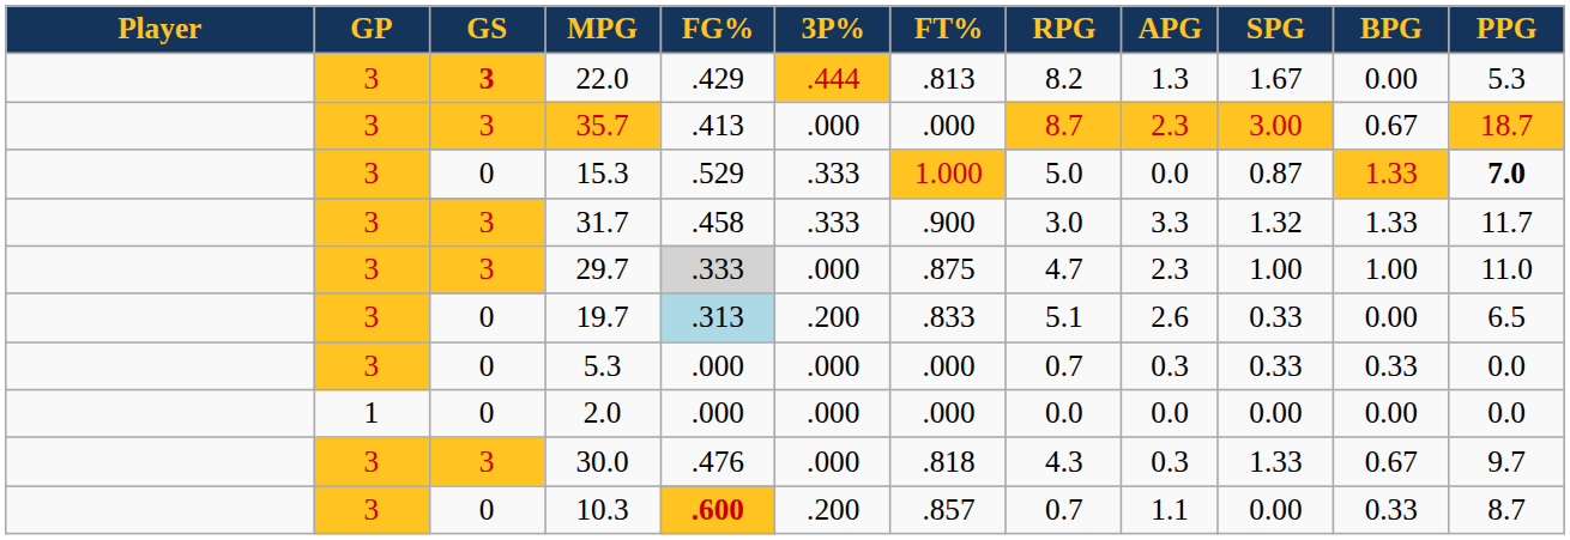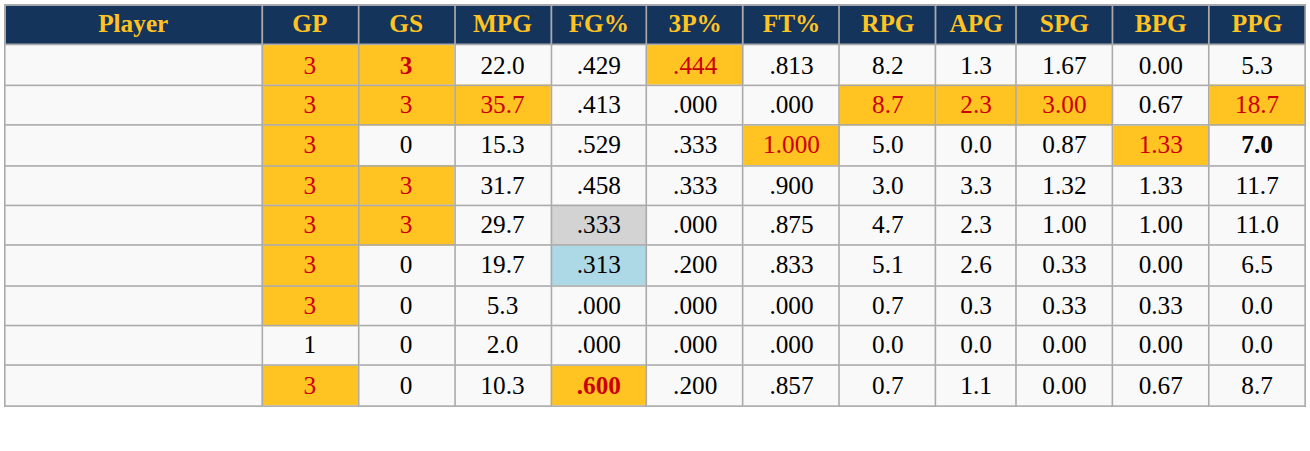 <table class="wikitable sortable" style="text-align:center;">
 <tr>
 <th style="background:#14345B;color:#ffc322;" width="16%">Player</th>
 <th style="background:#14345B;color:#ffc322;" width="6%">GP</th>
 <th style="background:#14345B;color:#ffc322;" width="6%">GS</th>
 <th style="background:#14345B;color:#ffc322;" width="6%">MPG</th>
 <th style="background:#14345B;color:#ffc322;" width="6%">FG%</th>
 <th style="background:#14345B;color:#ffc322;" width="6%">3P%</th>
 <th style="background:#14345B;color:#ffc322;" width="6%">FT%</th>
 <th style="background:#14345B;color:#ffc322;" width="6%">RPG</th>
 <th style="background:#14345B;color:#ffc322;" width="5%">APG</th>
 <th style="background:#14345B;color:#ffc322;" width="6%">SPG</th>
 <th style="background:#14345B;color:#ffc322;" width="6%">BPG</th>
 <th style="background:#14345B;color:#ffc322;" width="6%">PPG</th>
 </tr>
 <tr>
 <td></td>
 <td style="background:#FFC322;color:#CC0000;">3</td>
 <td style="background:#FFC322;color:#CC0000;"><strong>3</strong></td>
 <td>22.0</td>
 <td>.429</td>
 <td style="background:#FFC322;color:#CC0000;">.444</td>
 <td>.813</td>
 <td>8.2</td>
 <td>1.3</td>
 <td>1.67</td>
 <td>0.00</td>
 <td>5.3</td>
 </tr>
 <tr>
 <td></td>
 <td style="background:#FFC322;color:#CC0000;">3</td>
 <td style="background:#FFC322;color:#CC0000;">3</td>
 <td style="background:#FFC322;color:#CC0000;">35.7</td>
 <td>.413</td>
 <td>.000</td>
 <td>.000</td>
 <td style="background:#FFC322;color:#CC0000;">8.7</td>
 <td style="background:#FFC322;color:#CC0000;">2.3</td>
 <td style="background:#FFC322;color:#CC0000;">3.00</td>
 <td>0.67</td>
 <td style="background:#FFC322;color:#CC0000;">18.7</td>
 </tr>
 <tr>
 <td></td>
 <td style="background:#FFC322;color:#CC0000;">3</td>
 <td>0</td>
 <td>15.3</td>
 <td>.529</td>
 <td>.333</td>
 <td style="background:#FFC322;color:#CC0000;">1.000</td>
 <td>5.0</td>
 <td>0.0</td>
 <td>0.87</td>
 <td style="background:#FFC322;color:#CC0000;">1.33</td>
 <td><strong>7.0</strong></td>
 </tr>
 <tr>
 <td></td>
 <td style="background:#FFC322;color:#CC0000;">3</td>
 <td style="background:#FFC322;color:#CC0000;">3</td>
 <td>31.7</td>
 <td>.458</td>
 <td>.333</td>
 <td>.900</td>
 <td>3.0</td>
 <td>3.3</td>
 <td>1.32</td>
 <td>1.33</td>
 <td>11.7</td>
 </tr>
 <tr>
 <td></td>
 <td style="background:#FFC322;color:#CC0000;">3</td>
 <td style="background:#FFC322;color:#CC0000;">3</td>
 <td>29.7</td>
 <td style="background: lightgrey;">.333</td>
 <td>.000</td>
 <td>.875</td>
 <td>4.7</td>
 <td>2.3</td>
 <td>1.00</td>
 <td>1.00</td>
 <td>11.0</td>
 </tr>
 <tr>
 <td></td>
 <td style="background:#FFC322;color:#CC0000;">3</td>
 <td>0</td>
 <td>19.7</td>
 <td style="background: lightblue;">.313</td>
 <td>.200</td>
 <td>.833</td>
 <td>5.1</td>
 <td>2.6</td>
 <td>0.33</td>
 <td>0.00</td>
 <td>6.5</td>
 </tr>
 <tr>
 <td></td>
 <td style="background:#FFC322;color:#CC0000;">3</td>
 <td>0</td>
 <td>5.3</td>
 <td>.000</td>
 <td>.000</td>
 <td>.000</td>
 <td>0.7</td>
 <td>0.3</td>
 <td>0.33</td>
 <td>0.33</td>
 <td>0.0</td>
 </tr>
 <tr>
 <td></td>
 <td>1</td>
 <td>0</td>
 <td>2.0</td>
 <td>.000</td>
 <td>.000</td>
 <td>.000</td>
 <td>0.0</td>
 <td>0.0</td>
 <td>0.00</td>
 <td>0.00</td>
 <td>0.0</td>
 </tr>
 <tr>
 <td></td>
 <td style="background:#FFC322;color:#CC0000;">3</td>
-<td style="background:#FFC322;color:#CC0000;">3</td>
-<td>30.0</td>
-<td>.476</td>
-<td>.000</td>
-<td>.818</td>
-<td>4.3</td>
-<td>0.3</td>
-<td>1.33</td>
-<td>0.67</td>
-<td>9.7</td>
-</tr>
-<tr>
-<td></td>
-<td style="background:#FFC322;color:#CC0000;">3</td>
 <td>0</td>
 <td>10.3</td>
 <td style="background:#FFC322;color:#CC0000;"><strong>.600</strong></td>
 <td>.200</td>
 <td>.857</td>
 <td>0.7</td>
 <td>1.1</td>
 <td>0.00</td>
-<td>0.33</td>
+<td>0.67</td>
 <td>8.7</td>
 </tr>
 </table>
